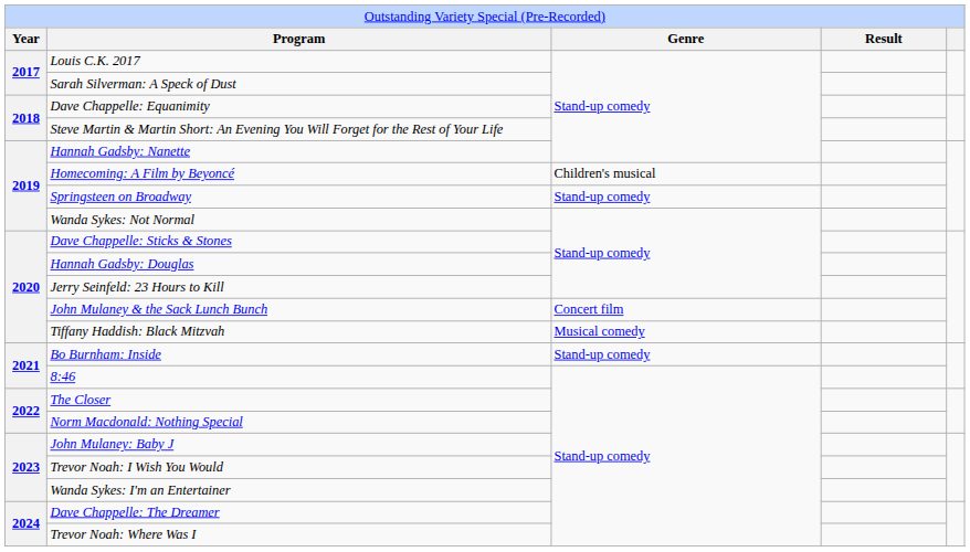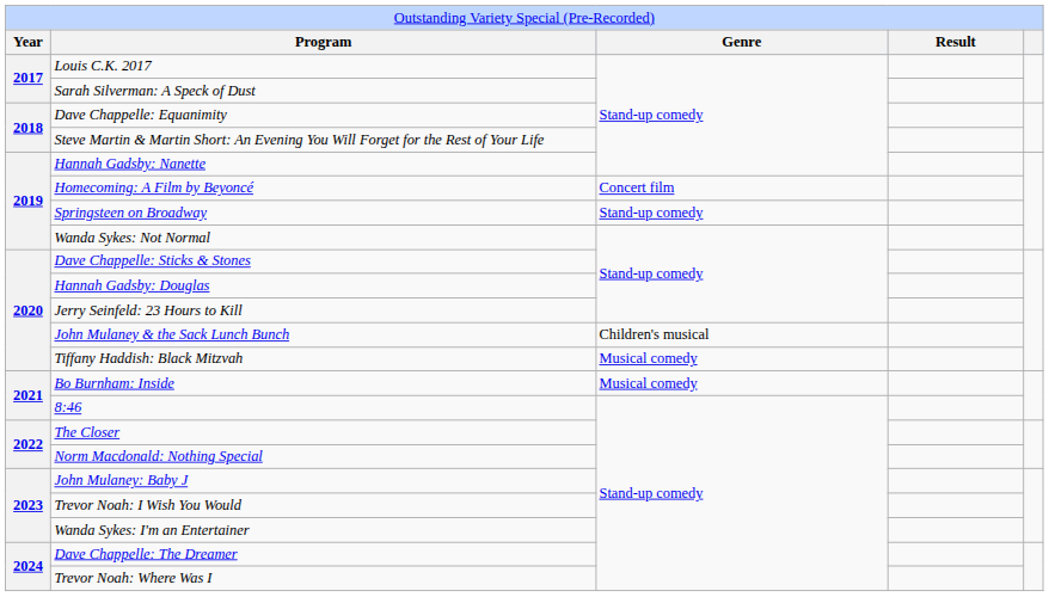 <table class="wikitable plainrowheaders" style="font-size: 90%" width=80%>
 <tr ---- bgcolor="#bfd7ff">
 <td colspan=6 align=center><a href='#'>Outstanding Variety Special (Pre-Recorded)</a></td>
 </tr>
 <tr ---- bgcolor="#bfd7ff">
 <th scope="col" style="width:1%;">Year</th>
 <th scope="col" style="width:28%;">Program</th>
 <th scope="col" style="width:15%;">Genre</th>
 <th scope="col" style="width:7%;">Result</th>
 <th scope="col" style="width:1%;"></th>
 </tr>
 <tr>
 <th scope=row rowspan="2"><a href='#'>2017</a></th>
 <td><em>Louis C.K. 2017</em></td>
 <td rowspan="5"><a href='#'>Stand-up comedy</a></td>
 <td></td>
 <td rowspan="2"></td>
 </tr>
 <tr>
 <td><em>Sarah Silverman: A Speck of Dust</em></td>
 <td></td>
 </tr>
 <tr>
 <th scope=row rowspan="2"><a href='#'>2018</a></th>
 <td><em>Dave Chappelle: Equanimity</em></td>
 <td></td>
 <td rowspan="2"></td>
 </tr>
 <tr>
 <td><em>Steve Martin & Martin Short: An Evening You Will Forget for the Rest of Your Life</em></td>
 <td></td>
 </tr>
 <tr>
 <th scope=row rowspan="4"><a href='#'>2019</a></th>
 <td><em><a href='#'>Hannah Gadsby: Nanette</a></em></td>
 <td></td>
 <td rowspan="4"></td>
 </tr>
 <tr>
 <td><em><a href='#'>Homecoming: A Film by Beyoncé</a></em></td>
-<td>Children's musical</td>
+<td><a href='#'>Concert film</a></td>
 <td></td>
 </tr>
 <tr>
 <td><em><a href='#'>Springsteen on Broadway</a></em></td>
 <td><a href='#'>Stand-up comedy</a></td>
 <td></td>
 </tr>
 <tr>
 <td><em>Wanda Sykes: Not Normal</em></td>
 <td rowspan="4"><a href='#'>Stand-up comedy</a></td>
 <td></td>
 </tr>
 <tr>
 <th scope=row rowspan="5"><a href='#'>2020</a></th>
 <td><em><a href='#'>Dave Chappelle: Sticks & Stones</a></em></td>
 <td></td>
 <td rowspan="5"></td>
 </tr>
 <tr>
 <td><em><a href='#'>Hannah Gadsby: Douglas</a></em></td>
 <td></td>
 </tr>
 <tr>
 <td><em>Jerry Seinfeld: 23 Hours to Kill</em></td>
 <td></td>
 </tr>
 <tr>
 <td><em><a href='#'>John Mulaney & the Sack Lunch Bunch</a></em></td>
-<td><a href='#'>Concert film</a></td>
+<td>Children's musical</td>
 <td></td>
 </tr>
 <tr>
 <td><em>Tiffany Haddish: Black Mitzvah</em></td>
 <td><a href='#'>Musical comedy</a></td>
 <td></td>
 </tr>
 <tr>
 <th scope=row  rowspan="2"><a href='#'>2021</a></th>
 <td><em><a href='#'>Bo Burnham: Inside</a></em></td>
-<td><a href='#'>Stand-up comedy</a></td>
+<td><a href='#'>Musical comedy</a></td>
 <td></td>
 <td rowspan="2"></td>
 </tr>
 <tr>
 <td><em><a href='#'>8:46</a></em></td>
 <td rowspan="8"><a href='#'>Stand-up comedy</a></td>
 <td></td>
 </tr>
 <tr>
 <th scope=row rowspan="2"><a href='#'>2022</a></th>
 <td><em><a href='#'>The Closer</a></em></td>
 <td></td>
 <td rowspan="2"></td>
 </tr>
 <tr>
 <td><em><a href='#'>Norm Macdonald: Nothing Special</a></em></td>
 <td></td>
 </tr>
 <tr>
 <th scope=row rowspan="3"><a href='#'>2023</a></th>
 <td><em><a href='#'>John Mulaney: Baby J</a></em></td>
 <td></td>
 <td rowspan="3"></td>
 </tr>
 <tr>
 <td><em>Trevor Noah: I Wish You Would</em></td>
 <td></td>
 </tr>
 <tr>
 <td><em>Wanda Sykes: I'm an Entertainer</em></td>
 <td></td>
 </tr>
 <tr>
 <th scope=row rowspan="2"><a href='#'>2024</a></th>
 <td><em><a href='#'>Dave Chappelle: The Dreamer</a></em></td>
 <td></td>
 <td rowspan="2"></td>
 </tr>
 <tr>
 <td><em>Trevor Noah: Where Was I</em></td>
 <td></td>
 </tr>
 </table>
